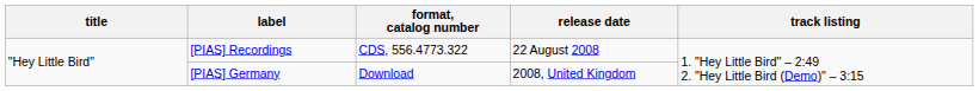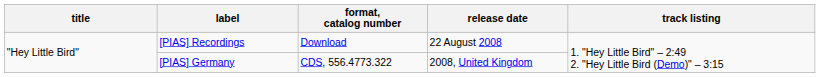 <table class="wikitable">
 <tr>
 <th style="width: 13%">title</th>
 <th style="width: 12%">label</th>
 <th style="width: 11%">format,<br>catalog number</th>
 <th style="width: 12%">release date</th>
 <th style="width: 21%">track listing</th>
 </tr>
 <tr>
 <td rowspan="2">"Hey Little Bird"</td>
 <td><a href='#'>[PIAS] Recordings</a></td>
-<td><a href='#'>CDS</a>, 556.4773.322</td>
+<td><a href='#'>Download</a></td>
 <td>22 August <a href='#'>2008</a></td>
 <td rowspan="2"><br>1. "Hey Little Bird" – 2:49<br>2. "Hey Little Bird (<a href='#'>Demo</a>)" – 3:15</td>
 </tr>
 <tr>
 <td><a href='#'>[PIAS] Germany</a></td>
-<td><a href='#'>Download</a></td>
+<td><a href='#'>CDS</a>, 556.4773.322</td>
 <td>2008, <a href='#'>United Kingdom</a></td>
 </tr>
 </table>
